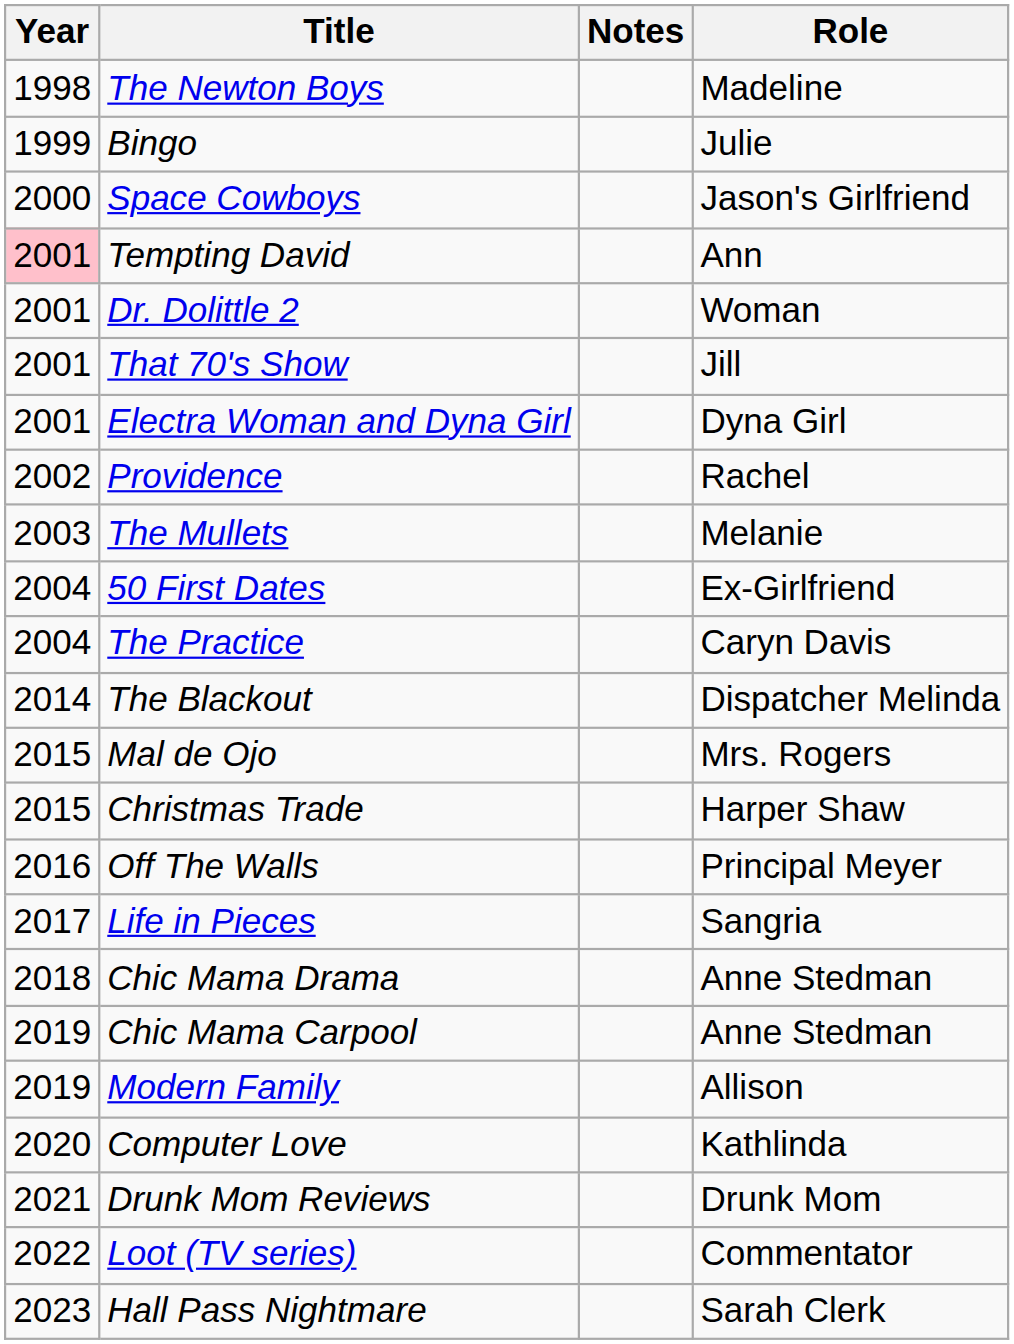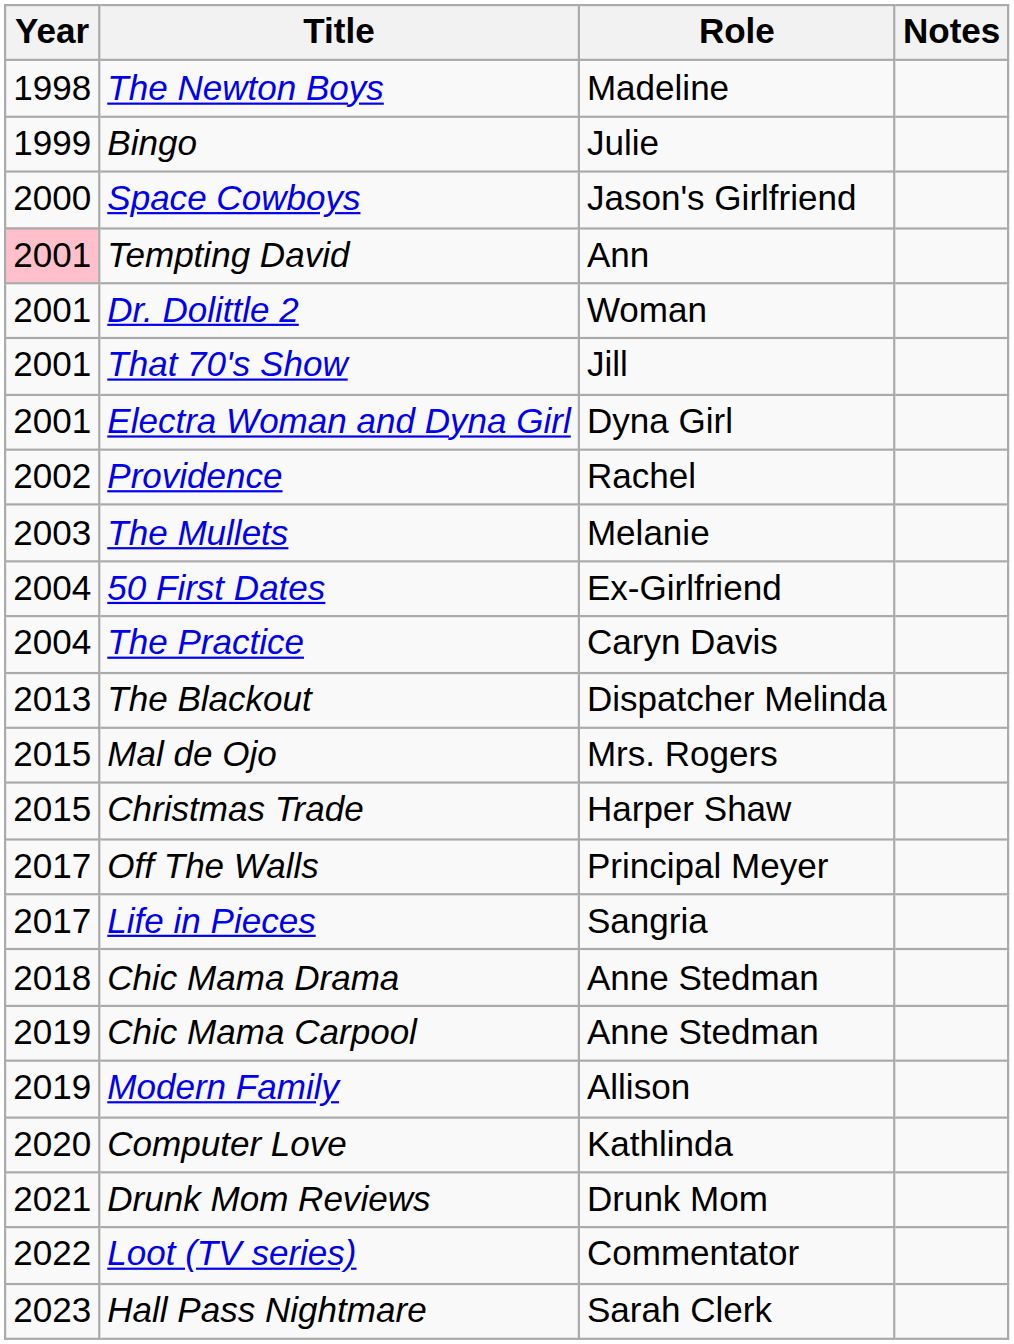 <table class="wikitable sortable">
 <tr>
 <th>Year</th>
 <th>Title</th>
+<th>Role</th>
 <th class="unsortable">Notes</th>
-<th>Role</th>
 </tr>
 <tr>
 <td>1998</td>
 <td><em><a href='#'>The Newton Boys</a></em></td>
+<td>Madeline</td>
 <td></td>
-<td>Madeline</td>
 </tr>
 <tr>
 <td>1999</td>
 <td><em>Bingo</em></td>
+<td>Julie</td>
 <td></td>
-<td>Julie</td>
 </tr>
 <tr>
 <td>2000</td>
 <td><em><a href='#'>Space Cowboys</a></em></td>
+<td>Jason's Girlfriend</td>
 <td></td>
-<td>Jason's Girlfriend</td>
 </tr>
 <tr>
 <td style="background: pink;">2001</td>
 <td><em>Tempting David</em></td>
+<td>Ann</td>
 <td></td>
-<td>Ann</td>
 </tr>
 <tr>
 <td>2001</td>
 <td><em><a href='#'>Dr. Dolittle 2</a></em></td>
+<td>Woman</td>
 <td></td>
-<td>Woman</td>
 </tr>
 <tr>
 <td>2001</td>
 <td><em><a href='#'>That 70's Show</a></em></td>
+<td>Jill</td>
 <td></td>
-<td>Jill</td>
 </tr>
 <tr>
 <td>2001</td>
 <td><em><a href='#'>Electra Woman and Dyna Girl</a></em></td>
+<td>Dyna Girl</td>
 <td></td>
-<td>Dyna Girl</td>
 </tr>
 <tr>
 <td>2002</td>
 <td><em><a href='#'>Providence</a></em></td>
+<td>Rachel</td>
 <td></td>
-<td>Rachel</td>
 </tr>
 <tr>
 <td>2003</td>
 <td><em><a href='#'>The Mullets</a></em></td>
+<td>Melanie</td>
 <td></td>
-<td>Melanie</td>
 </tr>
 <tr>
 <td>2004</td>
 <td><em><a href='#'>50 First Dates</a></em></td>
+<td>Ex-Girlfriend</td>
 <td></td>
-<td>Ex-Girlfriend</td>
 </tr>
 <tr>
 <td>2004</td>
 <td><em><a href='#'>The Practice</a></em></td>
+<td>Caryn Davis</td>
 <td></td>
-<td>Caryn Davis</td>
 </tr>
 <tr>
-<td>2014</td>
+<td>2013</td>
 <td><em>The Blackout</em></td>
+<td>Dispatcher Melinda</td>
 <td></td>
-<td>Dispatcher Melinda</td>
 </tr>
 <tr>
 <td>2015</td>
 <td><em>Mal de Ojo</em></td>
+<td>Mrs. Rogers</td>
 <td></td>
-<td>Mrs. Rogers</td>
 </tr>
 <tr>
 <td>2015</td>
 <td><em>Christmas Trade</em></td>
+<td>Harper Shaw</td>
 <td></td>
-<td>Harper Shaw</td>
 </tr>
 <tr>
-<td>2016</td>
+<td>2017</td>
 <td><em>Off The Walls</em></td>
+<td>Principal Meyer</td>
 <td></td>
-<td>Principal Meyer</td>
 </tr>
 <tr>
 <td>2017</td>
 <td><em><a href='#'>Life in Pieces</a></em></td>
+<td>Sangria</td>
 <td></td>
-<td>Sangria</td>
 </tr>
 <tr>
 <td>2018</td>
 <td><em>Chic Mama Drama</em></td>
+<td>Anne Stedman</td>
 <td></td>
-<td>Anne Stedman</td>
 </tr>
 <tr>
 <td>2019</td>
 <td><em>Chic Mama Carpool</em></td>
+<td>Anne Stedman</td>
 <td></td>
-<td>Anne Stedman</td>
 </tr>
 <tr>
 <td>2019</td>
 <td><em><a href='#'>Modern Family</a></em></td>
+<td>Allison</td>
 <td></td>
-<td>Allison</td>
 </tr>
 <tr>
 <td>2020</td>
 <td><em>Computer Love</em></td>
+<td>Kathlinda</td>
 <td></td>
-<td>Kathlinda</td>
 </tr>
 <tr>
 <td>2021</td>
 <td><em>Drunk Mom Reviews</em></td>
+<td>Drunk Mom</td>
 <td></td>
-<td>Drunk Mom</td>
 </tr>
 <tr>
 <td>2022</td>
 <td><em><a href='#'>Loot (TV series)</a></em></td>
+<td>Commentator</td>
 <td></td>
-<td>Commentator</td>
 </tr>
 <tr>
 <td>2023</td>
 <td><em>Hall Pass Nightmare</em></td>
+<td>Sarah Clerk</td>
 <td></td>
-<td>Sarah Clerk</td>
 </tr>
 </table>
